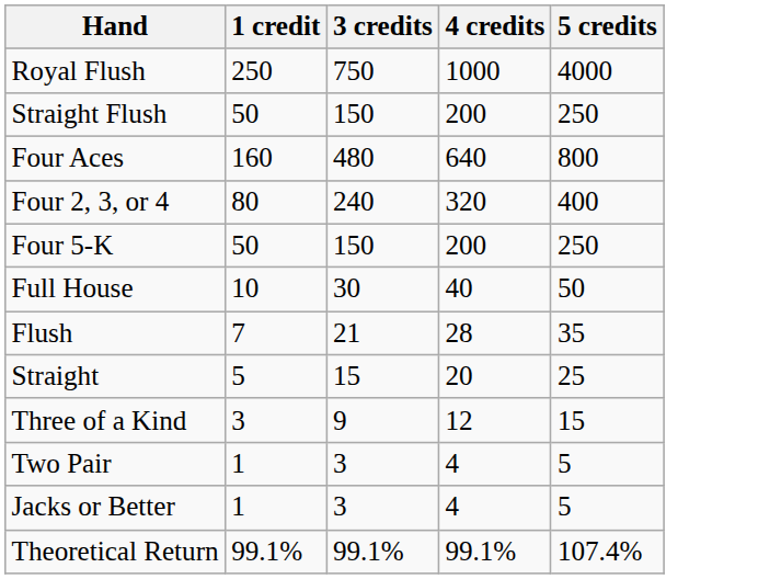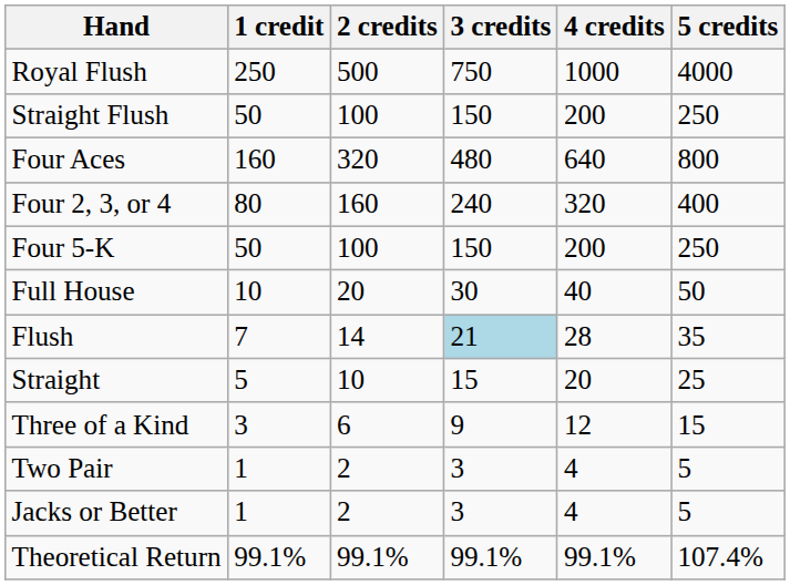 <table class="wikitable">
 <tr>
 <th>Hand</th>
 <th>1 credit</th>
+<th>2 credits</th>
 <th>3 credits</th>
 <th>4 credits</th>
 <th>5 credits</th>
 </tr>
 <tr>
 <td>Royal Flush</td>
 <td>250</td>
+<td>500</td>
 <td>750</td>
 <td>1000</td>
 <td>4000</td>
 </tr>
 <tr>
 <td>Straight Flush</td>
 <td>50</td>
+<td>100</td>
 <td>150</td>
 <td>200</td>
 <td>250</td>
 </tr>
 <tr>
 <td>Four Aces</td>
 <td>160</td>
+<td>320</td>
 <td>480</td>
 <td>640</td>
 <td>800</td>
 </tr>
 <tr>
 <td>Four 2, 3, or 4</td>
 <td>80</td>
+<td>160</td>
 <td>240</td>
 <td>320</td>
 <td>400</td>
 </tr>
 <tr>
 <td>Four 5-K</td>
 <td>50</td>
+<td>100</td>
 <td>150</td>
 <td>200</td>
 <td>250</td>
 </tr>
 <tr>
 <td>Full House</td>
 <td>10</td>
+<td>20</td>
 <td>30</td>
 <td>40</td>
 <td>50</td>
 </tr>
 <tr>
 <td>Flush</td>
 <td>7</td>
-<td>21</td>
+<td>14</td>
+<td style="background: lightblue;">21</td>
 <td>28</td>
 <td>35</td>
 </tr>
 <tr>
 <td>Straight</td>
 <td>5</td>
+<td>10</td>
 <td>15</td>
 <td>20</td>
 <td>25</td>
 </tr>
 <tr>
 <td>Three of a Kind</td>
 <td>3</td>
+<td>6</td>
 <td>9</td>
 <td>12</td>
 <td>15</td>
 </tr>
 <tr>
 <td>Two Pair</td>
 <td>1</td>
+<td>2</td>
 <td>3</td>
 <td>4</td>
 <td>5</td>
 </tr>
 <tr>
 <td>Jacks or Better</td>
 <td>1</td>
+<td>2</td>
 <td>3</td>
 <td>4</td>
 <td>5</td>
 </tr>
 <tr>
 <td>Theoretical Return</td>
 <td>99.1%</td>
 <td>99.1%</td>
 <td>99.1%</td>
+<td>99.1%</td>
 <td>107.4%</td>
 </tr>
 </table>
